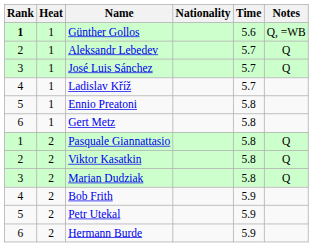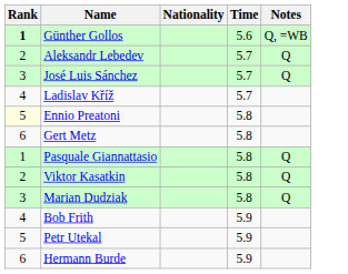 <table class="wikitable sortable" style="text-align:center">
 <tr>
 <th>Rank</th>
-<th>Heat</th>
 <th>Name</th>
 <th>Nationality</th>
 <th>Time</th>
 <th>Notes</th>
 </tr>
 <tr bgcolor=ccffcc>
 <td><strong>1</strong></td>
-<td>1</td>
 <td align="left"><a href='#'>Günther Gollos</a></td>
 <td align=left></td>
 <td>5.6</td>
 <td>Q, =WB</td>
 </tr>
 <tr bgcolor=ccffcc>
 <td>2</td>
-<td>1</td>
 <td align="left"><a href='#'>Aleksandr Lebedev</a></td>
 <td align=left></td>
 <td>5.7</td>
 <td>Q</td>
 </tr>
 <tr bgcolor=ccffcc>
 <td>3</td>
-<td>1</td>
 <td align="left"><a href='#'>José Luis Sánchez</a></td>
 <td align=left></td>
 <td>5.7</td>
 <td>Q</td>
 </tr>
 <tr>
 <td>4</td>
-<td>1</td>
 <td align="left"><a href='#'>Ladislav Kříž</a></td>
 <td align=left></td>
 <td>5.7</td>
 <td></td>
 </tr>
 <tr>
-<td>5</td>
-<td>1</td>
+<td style="background: lightyellow;">5</td>
 <td align="left"><a href='#'>Ennio Preatoni</a></td>
 <td align=left></td>
 <td>5.8</td>
 <td></td>
 </tr>
 <tr>
 <td>6</td>
-<td>1</td>
 <td align="left"><a href='#'>Gert Metz</a></td>
 <td align=left></td>
 <td>5.8</td>
 <td></td>
 </tr>
 <tr bgcolor=ccffcc>
 <td>1</td>
-<td>2</td>
 <td align="left"><a href='#'>Pasquale Giannattasio</a></td>
 <td align=left></td>
 <td>5.8</td>
 <td>Q</td>
 </tr>
 <tr bgcolor=ccffcc>
-<td>2</td>
 <td>2</td>
 <td align="left"><a href='#'>Viktor Kasatkin</a></td>
 <td align=left></td>
 <td>5.8</td>
 <td>Q</td>
 </tr>
 <tr bgcolor=ccffcc>
 <td>3</td>
-<td>2</td>
 <td align="left"><a href='#'>Marian Dudziak</a></td>
 <td align=left></td>
 <td>5.8</td>
 <td>Q</td>
 </tr>
 <tr>
 <td>4</td>
-<td>2</td>
 <td align="left"><a href='#'>Bob Frith</a></td>
 <td align=left></td>
 <td>5.9</td>
 <td></td>
 </tr>
 <tr>
 <td>5</td>
-<td>2</td>
 <td align="left"><a href='#'>Petr Utekal</a></td>
 <td align=left></td>
 <td>5.9</td>
 <td></td>
 </tr>
 <tr>
 <td>6</td>
-<td>2</td>
 <td align="left"><a href='#'>Hermann Burde</a></td>
 <td align=left></td>
 <td>5.9</td>
 <td></td>
 </tr>
 </table>
